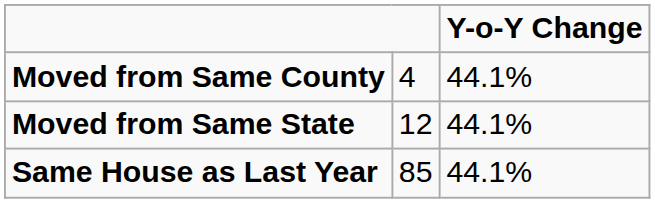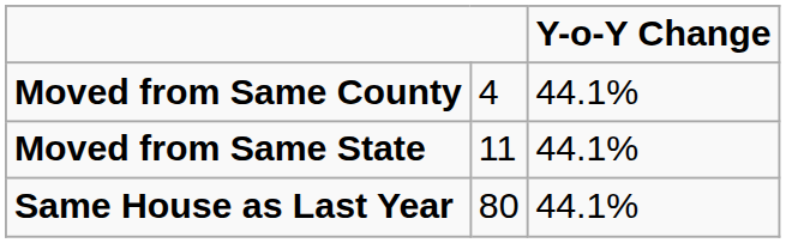 <table class="wikitable">
 <tr>
 <td colspan="2"></td>
 <td><strong>Y-o-Y Change</strong></td>
 </tr>
 <tr>
 <td><strong>Moved from Same County</strong></td>
 <td>4</td>
 <td>44.1%</td>
 </tr>
 <tr>
 <td><strong>Moved from Same State</strong></td>
-<td>12</td>
+<td>11</td>
 <td>44.1%</td>
 </tr>
 <tr>
 <td><strong>Same House as Last Year</strong></td>
-<td>85</td>
+<td>80</td>
 <td>44.1%</td>
 </tr>
 </table>
